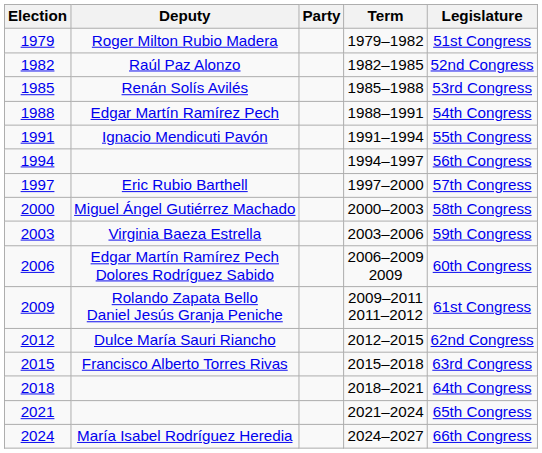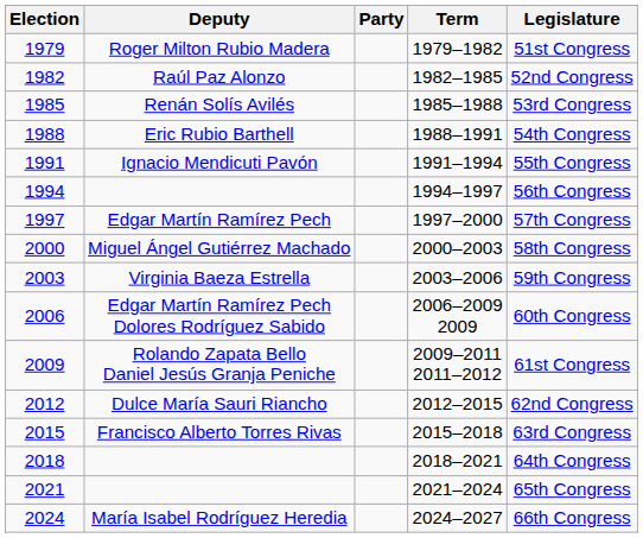 <table class="wikitable" style="text-align: center">
 <tr>
 <th>Election</th>
 <th>Deputy</th>
 <th>Party</th>
 <th>Term</th>
 <th>Legislature</th>
 </tr>
 <tr>
 <td><a href='#'>1979</a></td>
 <td><a href='#'>Roger Milton Rubio Madera</a></td>
 <td></td>
 <td>1979–1982</td>
 <td><a href='#'>51st Congress</a></td>
 </tr>
 <tr>
 <td><a href='#'>1982</a></td>
 <td><a href='#'>Raúl Paz Alonzo</a></td>
 <td></td>
 <td>1982–1985</td>
 <td><a href='#'>52nd Congress</a></td>
 </tr>
 <tr>
 <td><a href='#'>1985</a></td>
 <td><a href='#'>Renán Solís Avilés</a></td>
 <td></td>
 <td>1985–1988</td>
 <td><a href='#'>53rd Congress</a></td>
 </tr>
 <tr>
 <td><a href='#'>1988</a></td>
-<td><a href='#'>Edgar Martín Ramírez Pech</a></td>
+<td><a href='#'>Eric Rubio Barthell</a></td>
 <td></td>
 <td>1988–1991</td>
 <td><a href='#'>54th Congress</a></td>
 </tr>
 <tr>
 <td><a href='#'>1991</a></td>
 <td><a href='#'>Ignacio Mendicuti Pavón</a></td>
 <td></td>
 <td>1991–1994</td>
 <td><a href='#'>55th Congress</a></td>
 </tr>
 <tr>
 <td><a href='#'>1994</a></td>
 <td></td>
 <td></td>
 <td>1994–1997</td>
 <td><a href='#'>56th Congress</a></td>
 </tr>
 <tr>
 <td><a href='#'>1997</a></td>
-<td><a href='#'>Eric Rubio Barthell</a></td>
+<td><a href='#'>Edgar Martín Ramírez Pech</a></td>
 <td></td>
 <td>1997–2000</td>
 <td><a href='#'>57th Congress</a></td>
 </tr>
 <tr>
 <td><a href='#'>2000</a></td>
 <td><a href='#'>Miguel Ángel Gutiérrez Machado</a></td>
 <td></td>
 <td>2000–2003</td>
 <td><a href='#'>58th Congress</a></td>
 </tr>
 <tr>
 <td><a href='#'>2003</a></td>
 <td><a href='#'>Virginia Baeza Estrella</a></td>
 <td></td>
 <td>2003–2006</td>
 <td><a href='#'>59th Congress</a></td>
 </tr>
 <tr>
 <td><a href='#'>2006</a></td>
 <td><a href='#'>Edgar Martín Ramírez Pech</a><br><a href='#'>Dolores Rodríguez Sabido</a></td>
 <td></td>
 <td>2006–2009<br>2009</td>
 <td><a href='#'>60th Congress</a></td>
 </tr>
 <tr>
 <td><a href='#'>2009</a></td>
 <td><a href='#'>Rolando Zapata Bello</a><br><a href='#'>Daniel Jesús Granja Peniche</a></td>
 <td></td>
 <td>2009–2011<br>2011–2012</td>
 <td><a href='#'>61st Congress</a></td>
 </tr>
 <tr>
 <td><a href='#'>2012</a></td>
 <td><a href='#'>Dulce María Sauri Riancho</a></td>
 <td></td>
 <td>2012–2015</td>
 <td><a href='#'>62nd Congress</a></td>
 </tr>
 <tr>
 <td><a href='#'>2015</a></td>
 <td><a href='#'>Francisco Alberto Torres Rivas</a></td>
 <td></td>
 <td>2015–2018</td>
 <td><a href='#'>63rd Congress</a></td>
 </tr>
 <tr>
 <td><a href='#'>2018</a></td>
 <td></td>
 <td></td>
 <td>2018–2021</td>
 <td><a href='#'>64th Congress</a></td>
 </tr>
 <tr>
 <td><a href='#'>2021</a></td>
 <td></td>
 <td></td>
 <td>2021–2024</td>
 <td><a href='#'>65th Congress</a></td>
 </tr>
 <tr>
 <td><a href='#'>2024</a></td>
 <td><a href='#'>María Isabel Rodríguez Heredia</a></td>
 <td></td>
 <td>2024–2027</td>
 <td><a href='#'>66th Congress</a></td>
 </tr>
 </table>
